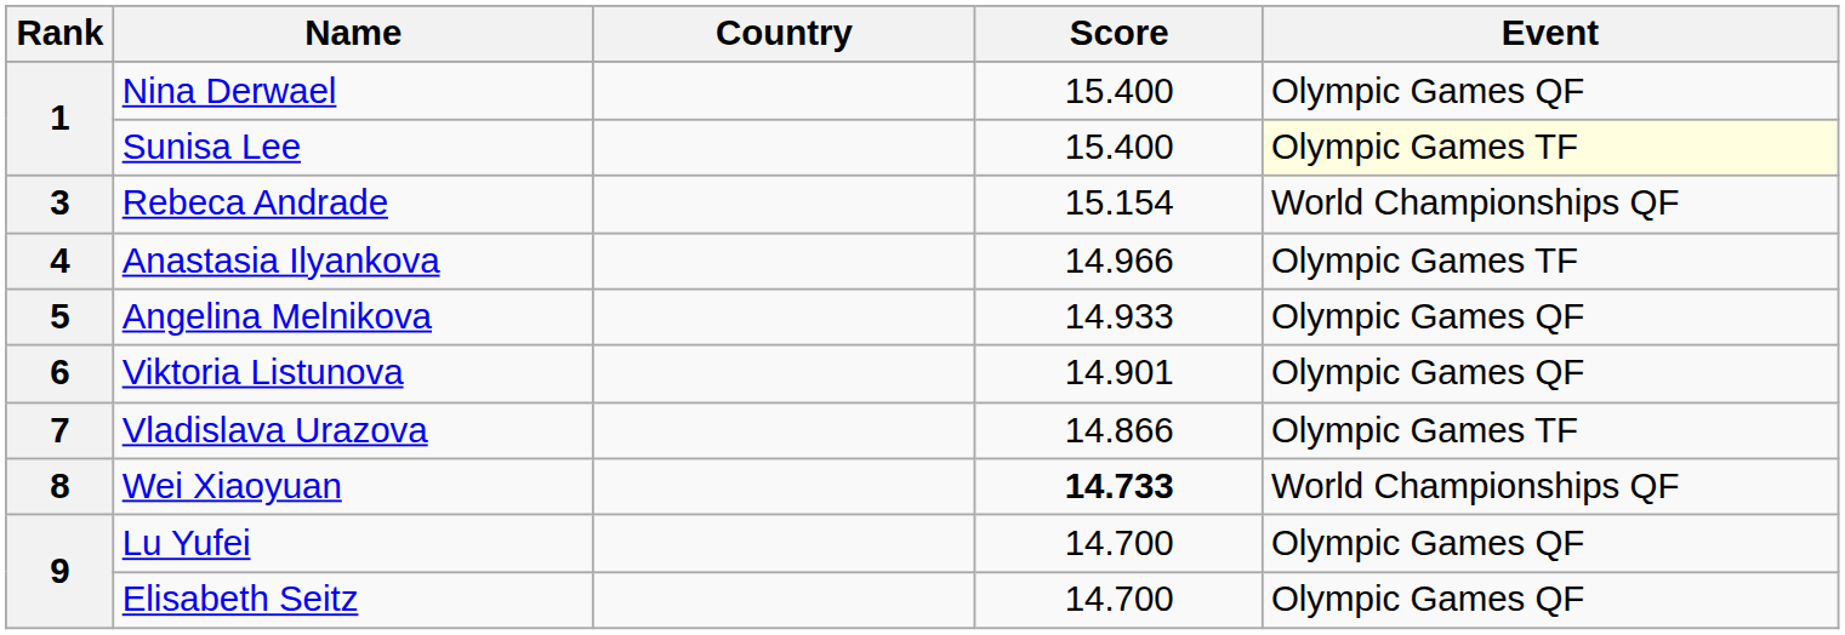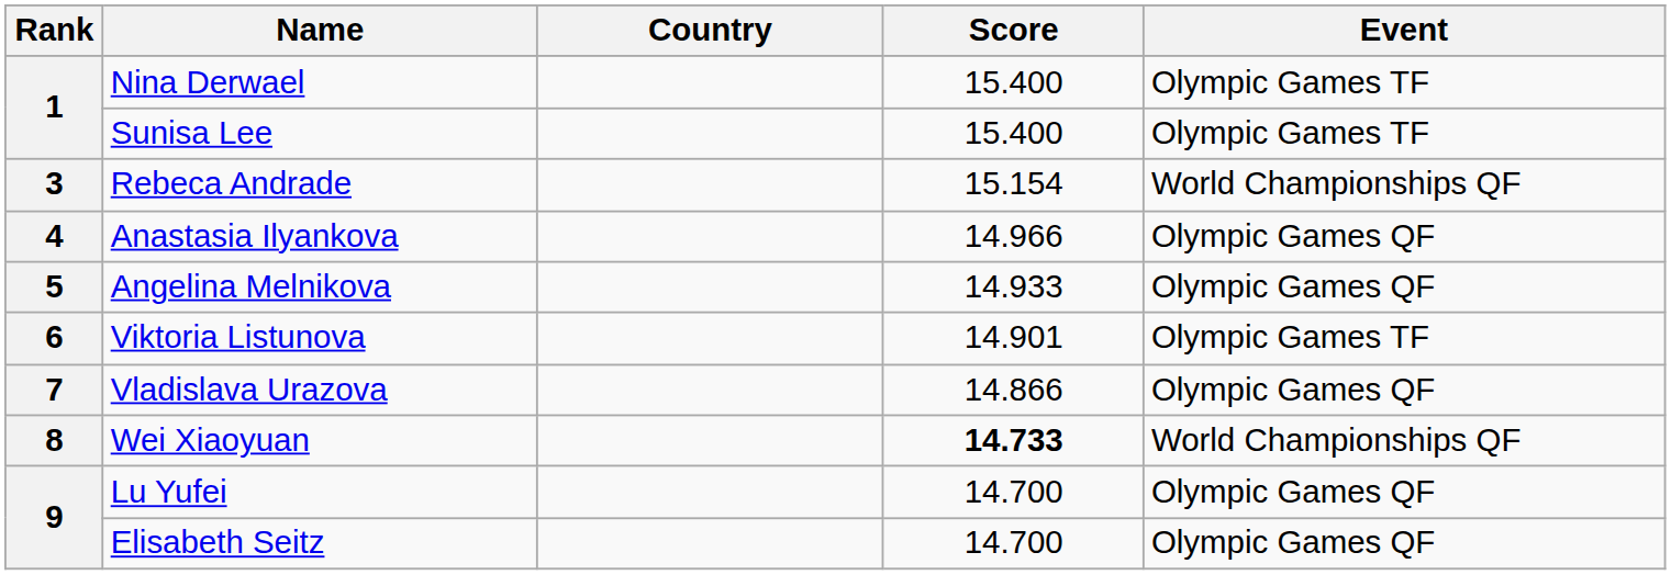 <table class="wikitable sortable" style="width:65%;">
 <tr>
 <th style="text-align:center; width:5%;">Rank</th>
 <th style="text-align:center; width:25%;">Name</th>
 <th style="text-align:center; width:20%;">Country</th>
 <th style="text-align:center; width:15%;">Score</th>
 <th style="text-align:center; width:30%;">Event</th>
 </tr>
 <tr>
 <th rowspan="2">1</th>
 <td><a href='#'>Nina Derwael</a></td>
 <td></td>
 <td align="center">15.400</td>
-<td>Olympic Games QF</td>
+<td>Olympic Games TF</td>
 </tr>
 <tr>
 <td><a href='#'>Sunisa Lee</a></td>
 <td></td>
 <td align="center">15.400</td>
-<td style="background: lightyellow;">Olympic Games TF</td>
+<td>Olympic Games TF</td>
 </tr>
 <tr>
 <th>3</th>
 <td><a href='#'>Rebeca Andrade</a></td>
 <td></td>
 <td align="center">15.154</td>
 <td>World Championships QF</td>
 </tr>
 <tr>
 <th>4</th>
 <td><a href='#'>Anastasia Ilyankova</a></td>
 <td></td>
 <td align="center">14.966</td>
-<td>Olympic Games TF</td>
+<td>Olympic Games QF</td>
 </tr>
 <tr>
 <th>5</th>
 <td><a href='#'>Angelina Melnikova</a></td>
 <td></td>
 <td align="center">14.933</td>
 <td>Olympic Games QF</td>
 </tr>
 <tr>
 <th>6</th>
 <td><a href='#'>Viktoria Listunova</a></td>
 <td></td>
 <td align="center">14.901</td>
-<td>Olympic Games QF</td>
+<td>Olympic Games TF</td>
 </tr>
 <tr>
 <th>7</th>
 <td><a href='#'>Vladislava Urazova</a></td>
 <td></td>
 <td align="center">14.866</td>
-<td>Olympic Games TF</td>
+<td>Olympic Games QF</td>
 </tr>
 <tr>
 <th>8</th>
 <td><a href='#'>Wei Xiaoyuan</a></td>
 <td></td>
 <td align="center"><strong>14.733</strong></td>
 <td>World Championships QF</td>
 </tr>
 <tr>
 <th rowspan="2">9</th>
 <td><a href='#'>Lu Yufei</a></td>
 <td></td>
 <td align="center">14.700</td>
 <td>Olympic Games QF</td>
 </tr>
 <tr>
 <td><a href='#'>Elisabeth Seitz</a></td>
 <td></td>
 <td align="center">14.700</td>
 <td>Olympic Games QF</td>
 </tr>
 </table>
